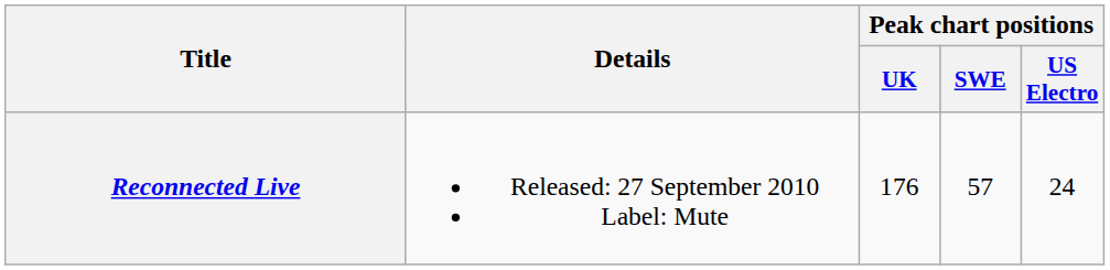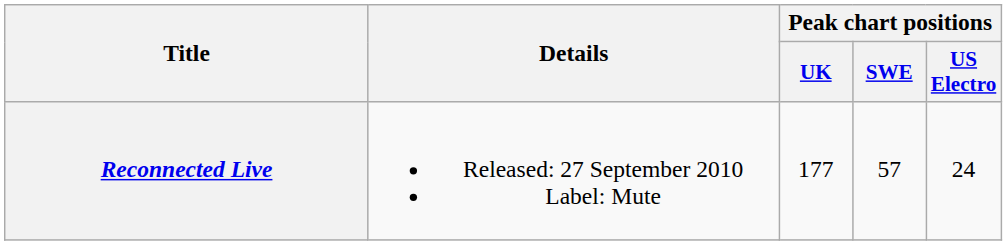 <table class="wikitable plainrowheaders" style="text-align:center;">
 <tr>
 <th scope="col" rowspan="2" style="width:15em;">Title</th>
 <th scope="col" rowspan="2" style="width:17em;">Details</th>
 <th colspan="3">Peak chart positions</th>
 </tr>
 <tr>
 <th scope="col" style="width:3em;font-size:90%;"><a href='#'>UK</a><br></th>
 <th scope="col" style="width:3em;font-size:90%;"><a href='#'>SWE</a><br></th>
 <th scope="col" style="width:3em;font-size:90%;"><a href='#'>US<br>Electro</a><br></th>
 </tr>
 <tr>
 <th scope="row"><em><a href='#'>Reconnected Live</a></em></th>
 <td><br><ul><li>Released: 27 September 2010</li><li>Label: Mute</li></ul></td>
-<td>176</td>
+<td>177</td>
 <td>57</td>
 <td>24</td>
 </tr>
 </table>
